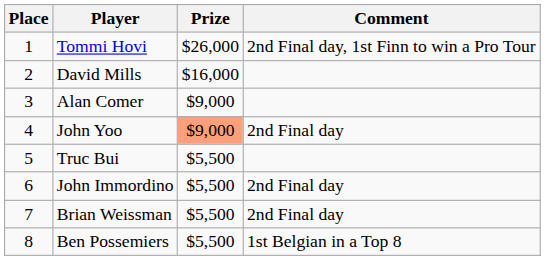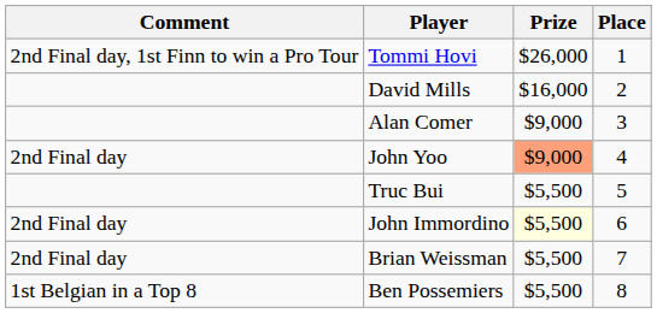 <table class="wikitable">
 <tr>
-<th>Place</th>
+<th>Comment</th>
 <th>Player</th>
 <th>Prize</th>
-<th>Comment</th>
+<th>Place</th>
 </tr>
 <tr>
-<td align=center>1</td>
+<td>2nd Final day, 1st Finn to win a Pro Tour</td>
 <td> <a href='#'>Tommi Hovi</a></td>
 <td align=center>$26,000</td>
-<td>2nd Final day, 1st Finn to win a Pro Tour</td>
+<td align=center>1</td>
 </tr>
 <tr>
-<td align=center>2</td>
+<td></td>
 <td> David Mills</td>
 <td align=center>$16,000</td>
-<td></td>
+<td align=center>2</td>
 </tr>
 <tr>
-<td align=center>3</td>
+<td></td>
 <td> Alan Comer</td>
 <td align=center>$9,000</td>
-<td></td>
+<td align=center>3</td>
 </tr>
 <tr>
-<td align=center>4</td>
+<td>2nd Final day</td>
 <td> John Yoo</td>
 <td align=center style="background: lightsalmon;">$9,000</td>
-<td>2nd Final day</td>
+<td align=center>4</td>
 </tr>
 <tr>
-<td align=center>5</td>
+<td></td>
 <td> Truc Bui</td>
 <td align=center>$5,500</td>
-<td></td>
+<td align=center>5</td>
 </tr>
 <tr>
+<td>2nd Final day</td>
+<td> John Immordino</td>
+<td align=center style="background: lightyellow;">$5,500</td>
 <td align=center>6</td>
-<td> John Immordino</td>
-<td align=center>$5,500</td>
-<td>2nd Final day</td>
 </tr>
 <tr>
-<td align=center>7</td>
+<td>2nd Final day</td>
 <td> Brian Weissman</td>
 <td align=center>$5,500</td>
-<td>2nd Final day</td>
+<td align=center>7</td>
 </tr>
 <tr>
-<td align=center>8</td>
+<td>1st Belgian in a Top 8</td>
 <td> Ben Possemiers</td>
 <td align=center>$5,500</td>
-<td>1st Belgian in a Top 8</td>
+<td align=center>8</td>
 </tr>
 </table>
